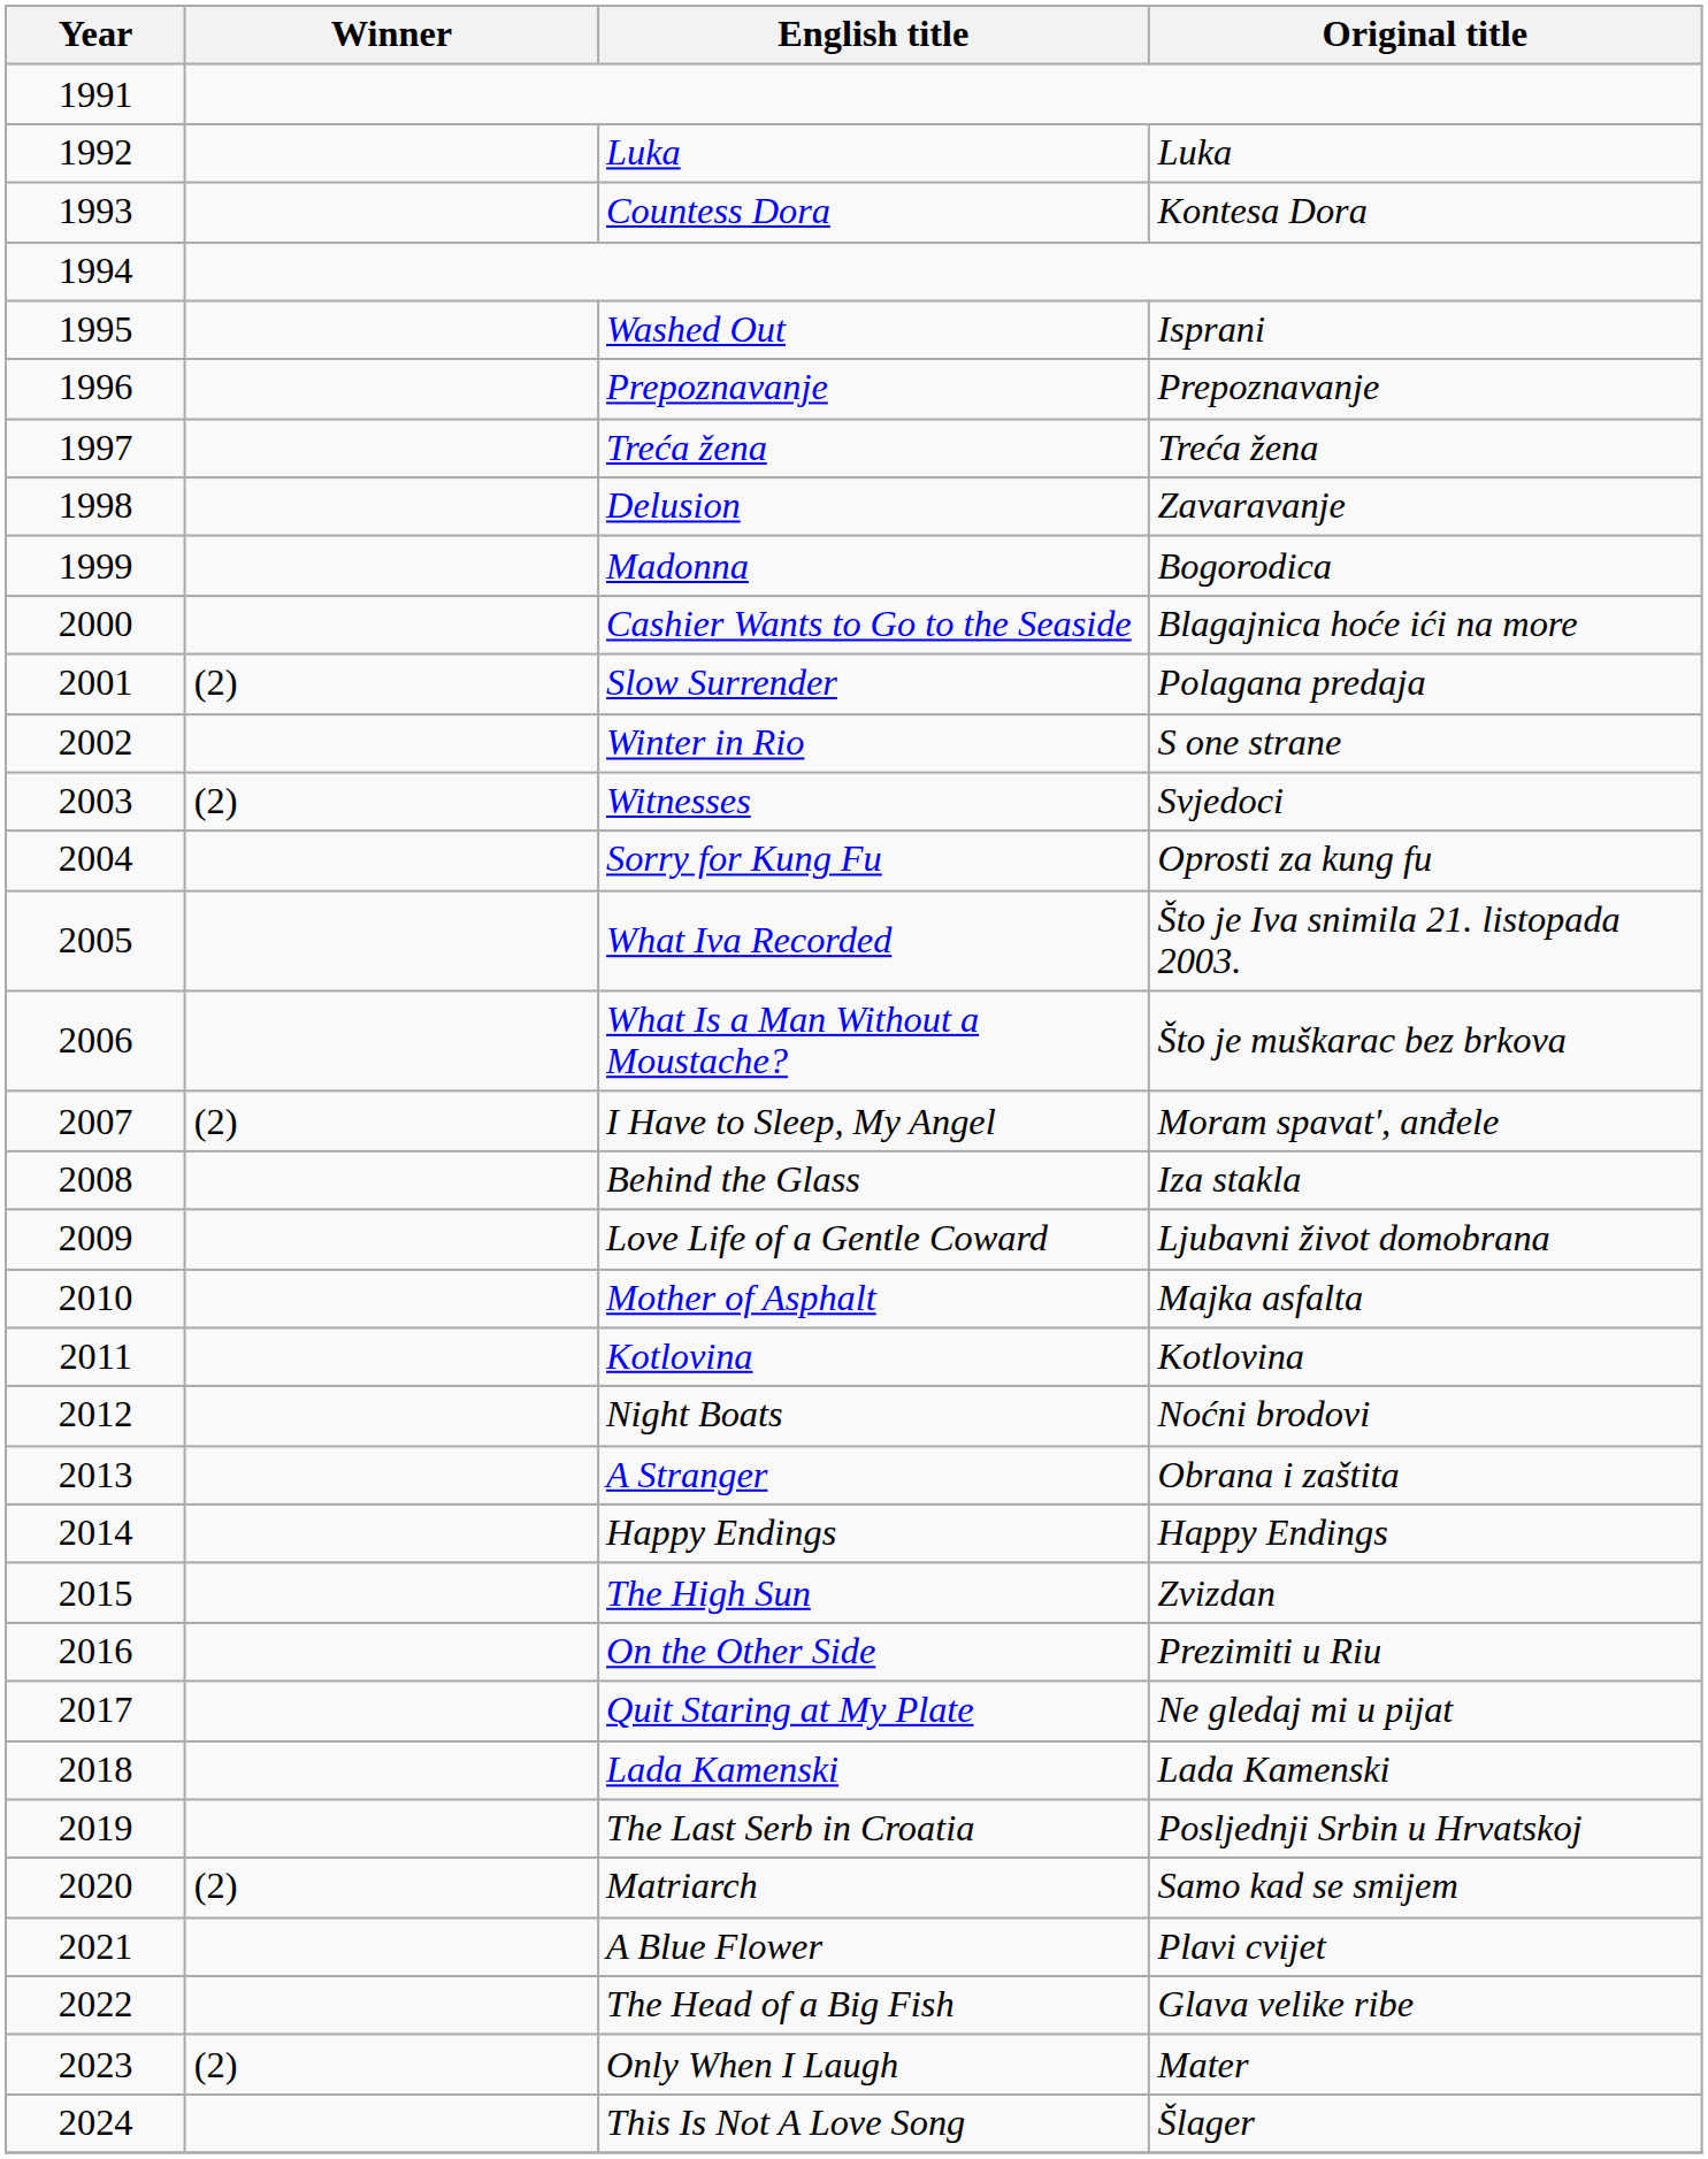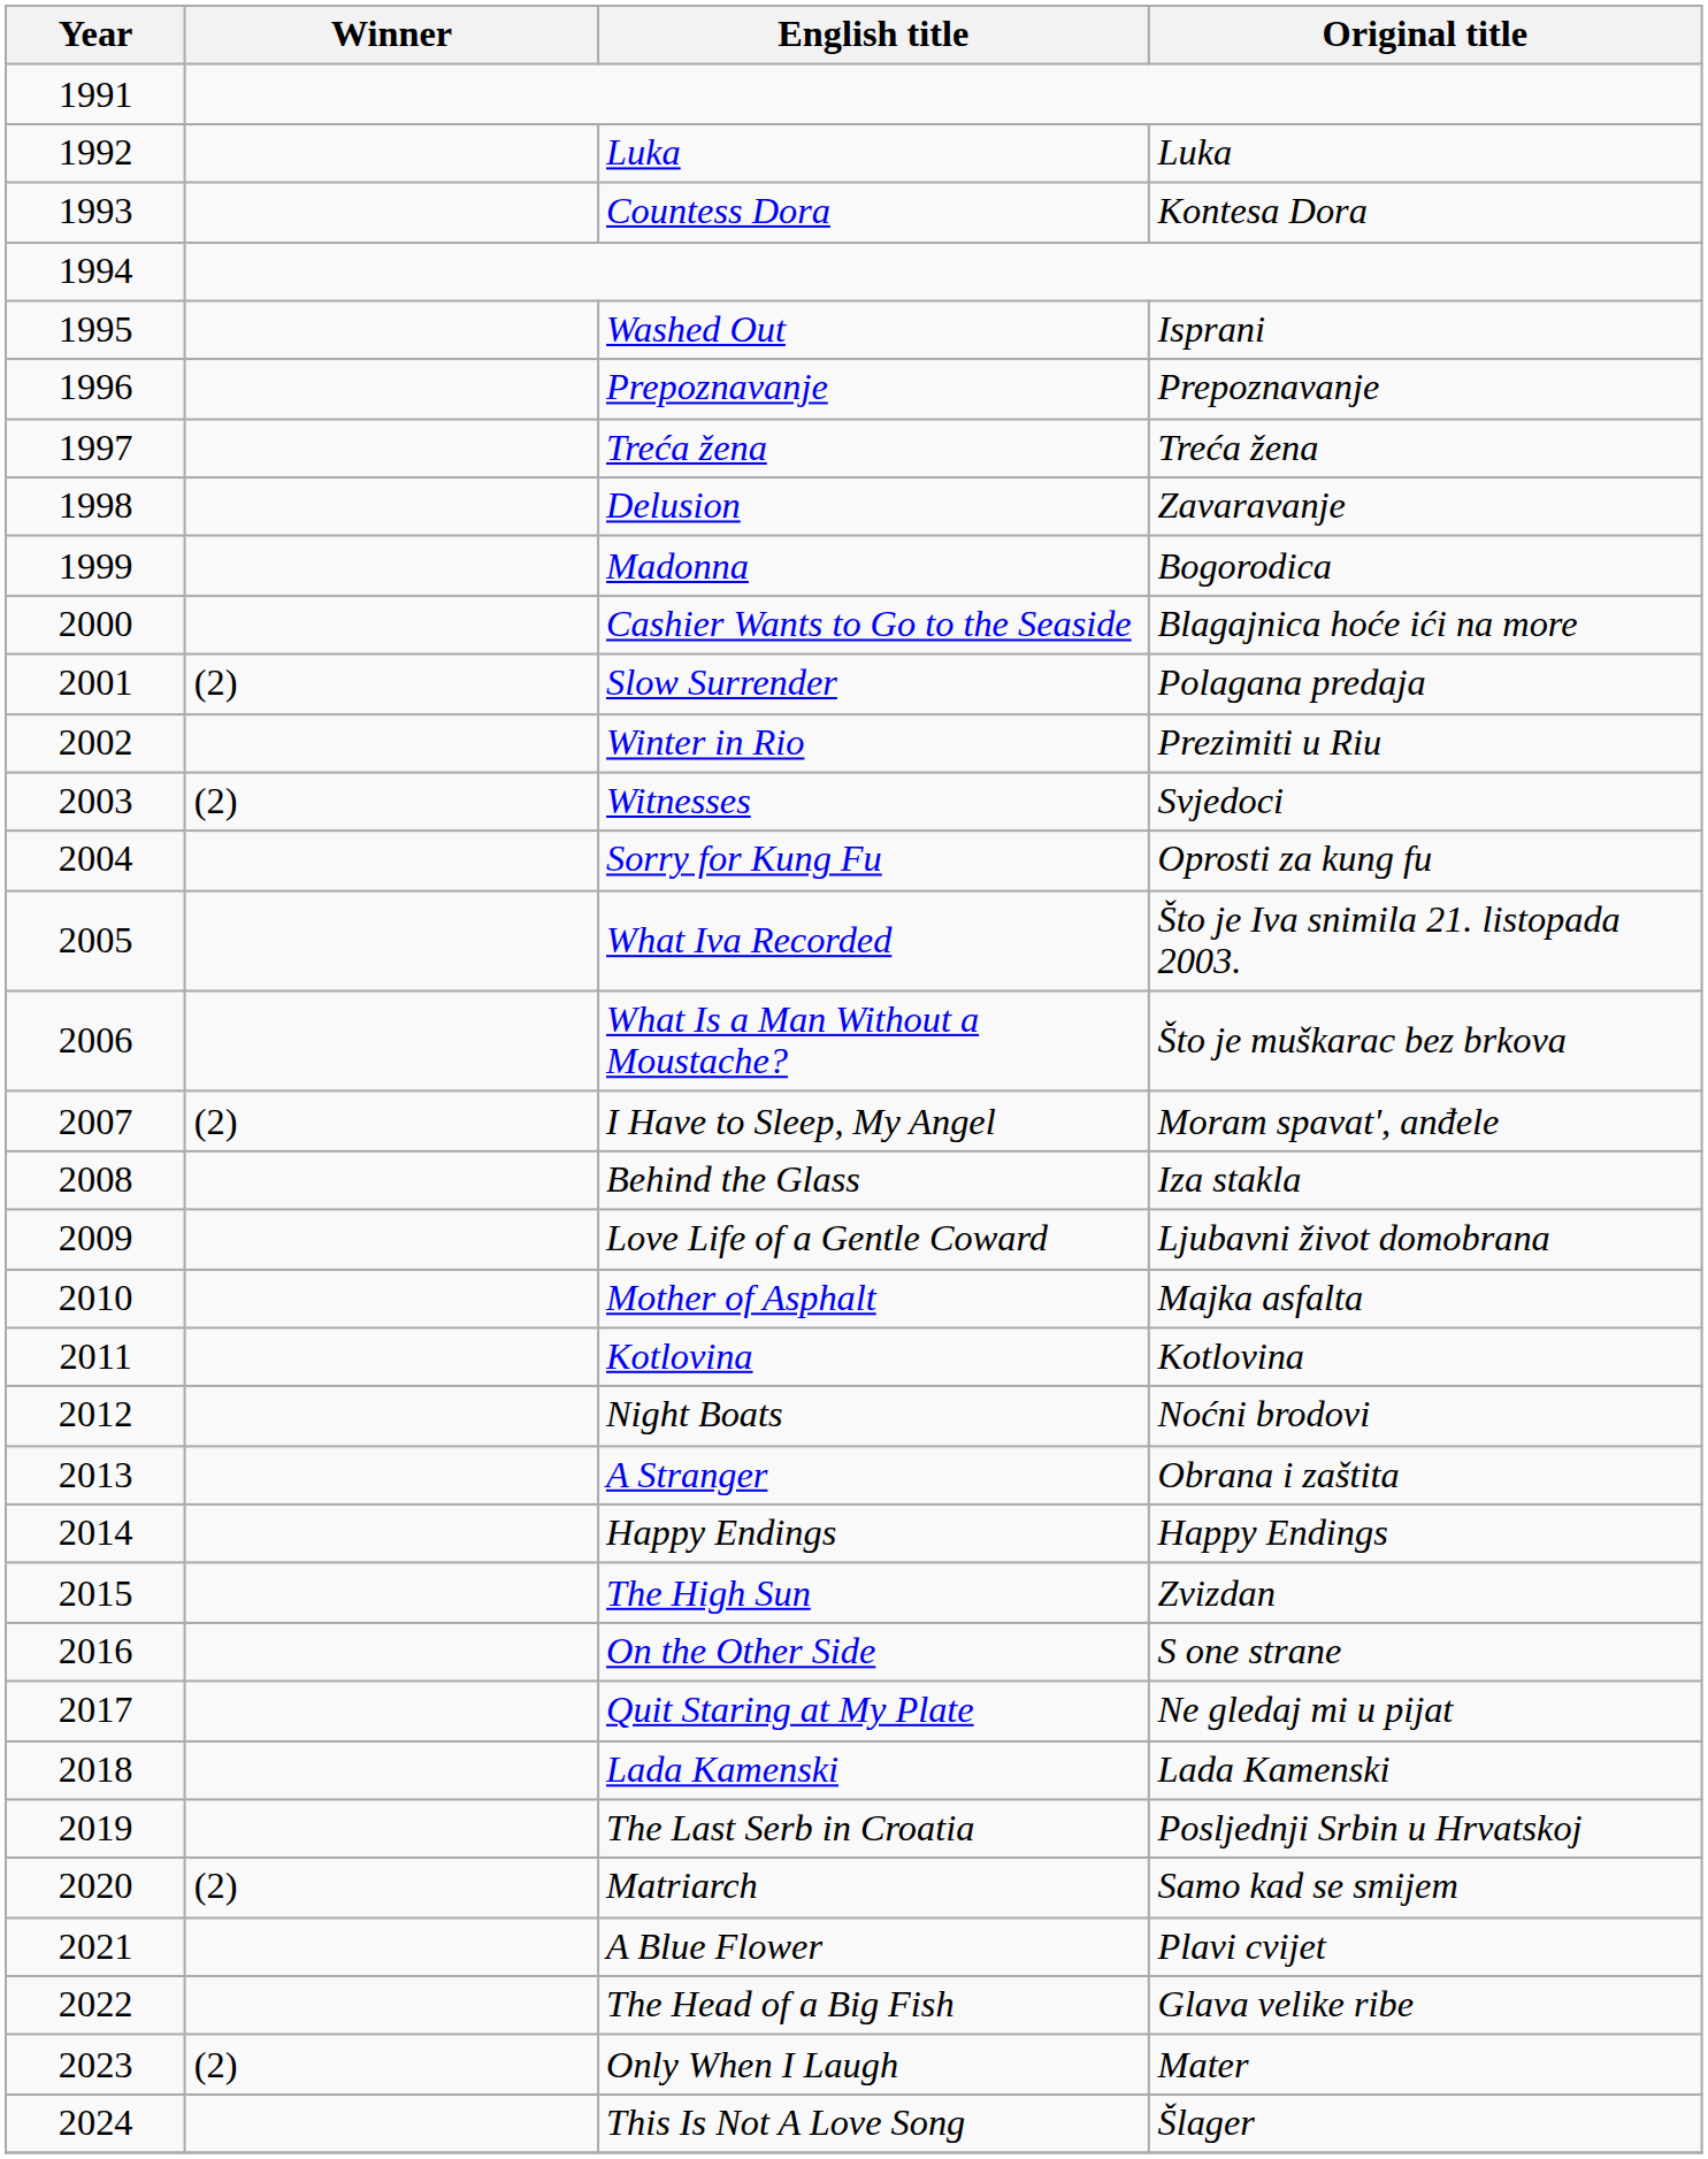 <table class="wikitable sortable">
 <tr>
 <th width="70"><strong>Year</strong></th>
 <th width="170"><strong>Winner</strong></th>
 <th width="230"><strong>English title</strong></th>
 <th width="230"><strong>Original title</strong></th>
 </tr>
 <tr>
 <td style="text-align:center;">1991</td>
 <td colspan="3"></td>
 </tr>
 <tr>
 <td style="text-align:center;">1992</td>
 <td></td>
 <td><em><a href='#'>Luka</a></em></td>
 <td><em>Luka</em></td>
 </tr>
 <tr>
 <td style="text-align:center;">1993</td>
 <td></td>
 <td><em><a href='#'>Countess Dora</a></em></td>
 <td><em>Kontesa Dora</em></td>
 </tr>
 <tr>
 <td style="text-align:center;">1994</td>
 <td colspan="3"></td>
 </tr>
 <tr>
 <td style="text-align:center;">1995</td>
 <td></td>
 <td><em><a href='#'>Washed Out</a></em></td>
 <td><em>Isprani</em></td>
 </tr>
 <tr>
 <td style="text-align:center;">1996</td>
 <td></td>
 <td><em><a href='#'>Prepoznavanje</a></em></td>
 <td><em>Prepoznavanje</em></td>
 </tr>
 <tr>
 <td style="text-align:center;">1997</td>
 <td></td>
 <td><em><a href='#'>Treća žena</a></em></td>
 <td><em>Treća žena</em></td>
 </tr>
 <tr>
 <td style="text-align:center;">1998</td>
 <td></td>
 <td><em><a href='#'>Delusion</a></em></td>
 <td><em>Zavaravanje</em></td>
 </tr>
 <tr>
 <td style="text-align:center;">1999</td>
 <td></td>
 <td><em><a href='#'>Madonna</a></em></td>
 <td><em>Bogorodica</em></td>
 </tr>
 <tr>
 <td style="text-align:center;">2000</td>
 <td></td>
 <td><em><a href='#'>Cashier Wants to Go to the Seaside</a></em></td>
 <td><em>Blagajnica hoće ići na more</em></td>
 </tr>
 <tr>
 <td style="text-align:center;">2001</td>
 <td> (2)</td>
 <td><em><a href='#'>Slow Surrender</a></em></td>
 <td><em>Polagana predaja</em></td>
 </tr>
 <tr>
 <td style="text-align:center;">2002</td>
 <td></td>
 <td><em><a href='#'>Winter in Rio</a></em></td>
-<td><em>S one strane</em></td>
+<td><em>Prezimiti u Riu</em></td>
 </tr>
 <tr>
 <td style="text-align:center;">2003</td>
 <td> (2)</td>
 <td><em><a href='#'>Witnesses</a></em></td>
 <td><em>Svjedoci</em></td>
 </tr>
 <tr>
 <td style="text-align:center;">2004</td>
 <td></td>
 <td><em><a href='#'>Sorry for Kung Fu</a></em></td>
 <td><em>Oprosti za kung fu</em></td>
 </tr>
 <tr>
 <td style="text-align:center;">2005</td>
 <td></td>
 <td><em><a href='#'>What Iva Recorded</a></em></td>
 <td><em>Što je Iva snimila 21. listopada 2003.</em></td>
 </tr>
 <tr>
 <td style="text-align:center;">2006</td>
 <td></td>
 <td><em><a href='#'>What Is a Man Without a Moustache?</a></em></td>
 <td><em>Što je muškarac bez brkova</em></td>
 </tr>
 <tr>
 <td style="text-align:center;">2007</td>
 <td> (2)</td>
 <td><em>I Have to Sleep, My Angel</em></td>
 <td><em>Moram spavat', anđele</em></td>
 </tr>
 <tr>
 <td style="text-align:center;">2008</td>
 <td></td>
 <td><em>Behind the Glass</em></td>
 <td><em>Iza stakla</em></td>
 </tr>
 <tr>
 <td style="text-align:center;">2009</td>
 <td></td>
 <td><em>Love Life of a Gentle Coward</em></td>
 <td><em>Ljubavni život domobrana</em></td>
 </tr>
 <tr>
 <td style="text-align:center;">2010</td>
 <td></td>
 <td><em><a href='#'>Mother of Asphalt</a></em></td>
 <td><em>Majka asfalta</em></td>
 </tr>
 <tr>
 <td style="text-align:center;">2011</td>
 <td></td>
 <td><em><a href='#'>Kotlovina</a></em></td>
 <td><em>Kotlovina</em></td>
 </tr>
 <tr>
 <td style="text-align:center;">2012</td>
 <td></td>
 <td><em>Night Boats</em></td>
 <td><em>Noćni brodovi</em></td>
 </tr>
 <tr>
 <td style="text-align:center;">2013</td>
 <td></td>
 <td><em><a href='#'>A Stranger</a></em></td>
 <td><em>Obrana i zaštita</em></td>
 </tr>
 <tr>
 <td style="text-align:center;">2014</td>
 <td></td>
 <td><em>Happy Endings</em></td>
 <td><em>Happy Endings</em></td>
 </tr>
 <tr>
 <td style="text-align:center;">2015</td>
 <td></td>
 <td><em><a href='#'>The High Sun</a></em></td>
 <td><em>Zvizdan</em></td>
 </tr>
 <tr>
 <td style="text-align:center;">2016</td>
 <td></td>
 <td><em><a href='#'>On the Other Side</a></em></td>
-<td><em>Prezimiti u Riu</em></td>
+<td><em>S one strane</em></td>
 </tr>
 <tr>
 <td style="text-align:center;">2017</td>
 <td></td>
 <td><em><a href='#'>Quit Staring at My Plate</a></em></td>
 <td><em>Ne gledaj mi u pijat</em></td>
 </tr>
 <tr>
 <td style="text-align:center;">2018</td>
 <td></td>
 <td><em><a href='#'>Lada Kamenski</a></em></td>
 <td><em>Lada Kamenski</em></td>
 </tr>
 <tr>
 <td style="text-align:center;">2019</td>
 <td></td>
 <td><em>The Last Serb in Croatia</em></td>
 <td><em>Posljednji Srbin u Hrvatskoj</em></td>
 </tr>
 <tr>
 <td style="text-align:center;">2020</td>
 <td> (2)</td>
 <td><em>Matriarch</em></td>
 <td><em>Samo kad se smijem</em></td>
 </tr>
 <tr>
 <td style="text-align:center;">2021</td>
 <td></td>
 <td><em>A Blue Flower</em></td>
 <td><em>Plavi cvijet</em></td>
 </tr>
 <tr>
 <td style="text-align:center;">2022</td>
 <td></td>
 <td><em>The Head of a Big Fish</em></td>
 <td><em>Glava velike ribe</em></td>
 </tr>
 <tr>
 <td style="text-align:center;">2023</td>
 <td> (2)</td>
 <td><em>Only When I Laugh</em></td>
 <td><em>Mater</em></td>
 </tr>
 <tr>
 <td style="text-align:center;">2024</td>
 <td></td>
 <td><em>This Is Not A Love Song</em></td>
 <td><em>Šlager</em></td>
 </tr>
 <tr>
 </tr>
 </table>
